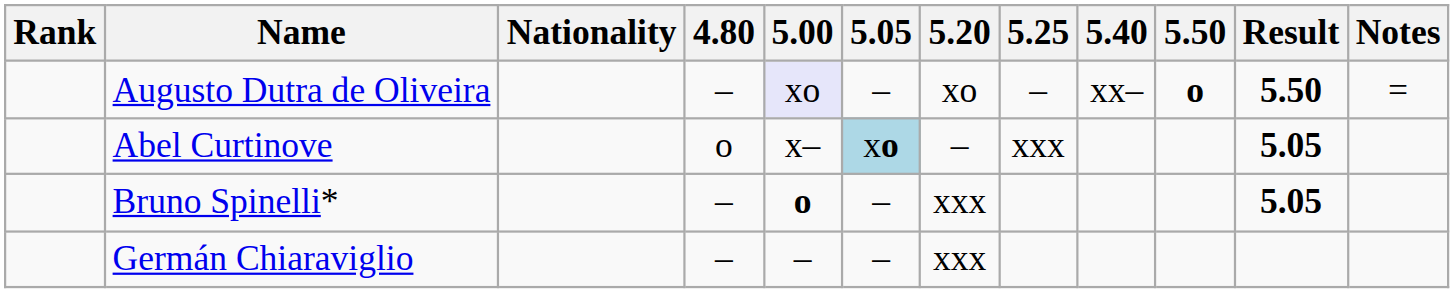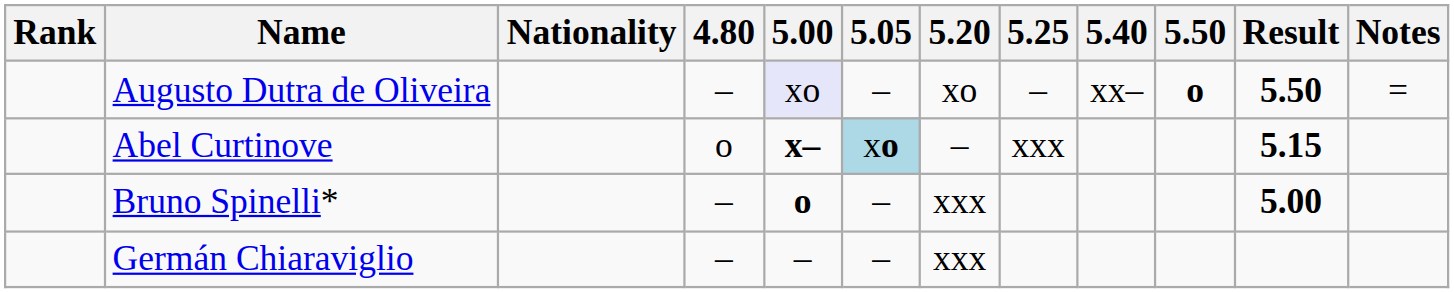 <table class="wikitable sortable" style="text-align:center">
 <tr>
 <th>Rank</th>
 <th>Name</th>
 <th>Nationality</th>
 <th>4.80</th>
 <th>5.00</th>
 <th>5.05</th>
 <th>5.20</th>
 <th>5.25</th>
 <th>5.40</th>
 <th>5.50</th>
 <th>Result</th>
 <th>Notes</th>
 </tr>
 <tr>
 <td></td>
 <td align=left><a href='#'>Augusto Dutra de Oliveira</a></td>
 <td align=left></td>
 <td>–</td>
 <td style="background: lavender;">xo</td>
 <td>–</td>
 <td>xo</td>
 <td>–</td>
 <td>xx–</td>
 <td><strong>o</strong></td>
 <td><strong>5.50</strong></td>
 <td>=</td>
 </tr>
 <tr>
 <td></td>
 <td align=left><a href='#'>Abel Curtinove</a></td>
 <td align=left></td>
 <td>o</td>
-<td>x–</td>
+<td><strong>x–</strong></td>
 <td style="background: lightblue;">x<strong>o</strong></td>
 <td>–</td>
 <td>xxx</td>
 <td></td>
 <td></td>
-<td><strong>5.05</strong></td>
+<td><strong>5.15</strong></td>
 <td></td>
 </tr>
 <tr>
 <td></td>
 <td align=left><a href='#'>Bruno Spinelli</a>*</td>
 <td align=left></td>
 <td>–</td>
 <td><strong>o</strong></td>
 <td>–</td>
 <td>xxx</td>
 <td></td>
 <td></td>
 <td></td>
-<td><strong>5.05</strong></td>
+<td><strong>5.00</strong></td>
 <td></td>
 </tr>
 <tr>
 <td></td>
 <td align=left><a href='#'>Germán Chiaraviglio</a></td>
 <td align=left></td>
 <td>–</td>
 <td>–</td>
 <td>–</td>
 <td>xxx</td>
 <td></td>
 <td></td>
 <td></td>
 <td><strong></strong></td>
 <td></td>
 </tr>
 </table>
